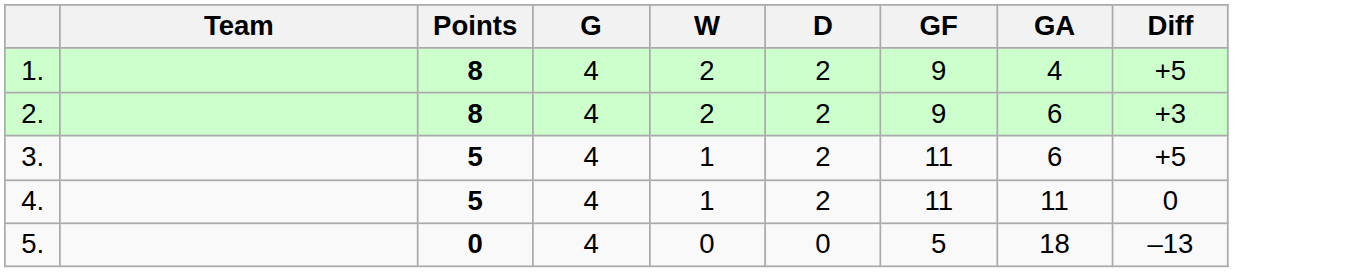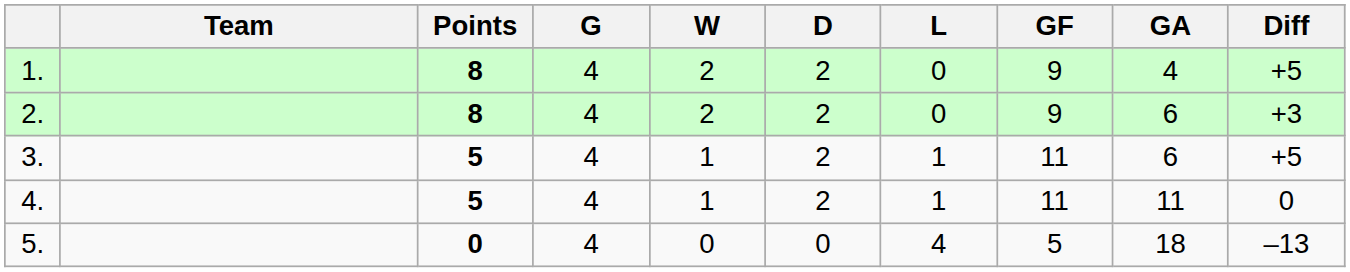 <table class=wikitable style="text-align:center">
 <tr bgcolor="#DCDCDC">
 <th width="25"></th>
 <th width="200">Team</th>
 <th width="60">Points</th>
 <th width="60">G</th>
 <th width="60">W</th>
 <th width="60">D</th>
+<th width="60">L</th>
 <th width="60">GF</th>
 <th width="60">GA</th>
 <th width="60">Diff</th>
 </tr>
 <tr bgcolor=#ccffcc>
 <td>1.</td>
 <td align=left></td>
 <td><strong>8</strong></td>
 <td>4</td>
 <td>2</td>
 <td>2</td>
+<td>0</td>
 <td>9</td>
 <td>4</td>
 <td>+5</td>
 </tr>
 <tr bgcolor=#ccffcc>
 <td>2.</td>
 <td align=left></td>
 <td><strong>8</strong></td>
 <td>4</td>
 <td>2</td>
 <td>2</td>
+<td>0</td>
 <td>9</td>
 <td>6</td>
 <td>+3</td>
 </tr>
 <tr>
 <td>3.</td>
 <td align=left></td>
 <td><strong>5</strong></td>
 <td>4</td>
 <td>1</td>
 <td>2</td>
+<td>1</td>
 <td>11</td>
 <td>6</td>
 <td>+5</td>
 </tr>
 <tr>
 <td>4.</td>
 <td align=left></td>
 <td><strong>5</strong></td>
 <td>4</td>
 <td>1</td>
 <td>2</td>
+<td>1</td>
 <td>11</td>
 <td>11</td>
 <td>0</td>
 </tr>
 <tr>
 <td>5.</td>
 <td align=left></td>
 <td><strong>0</strong></td>
 <td>4</td>
 <td>0</td>
 <td>0</td>
+<td>4</td>
 <td>5</td>
 <td>18</td>
 <td>–13</td>
 </tr>
 </table>
